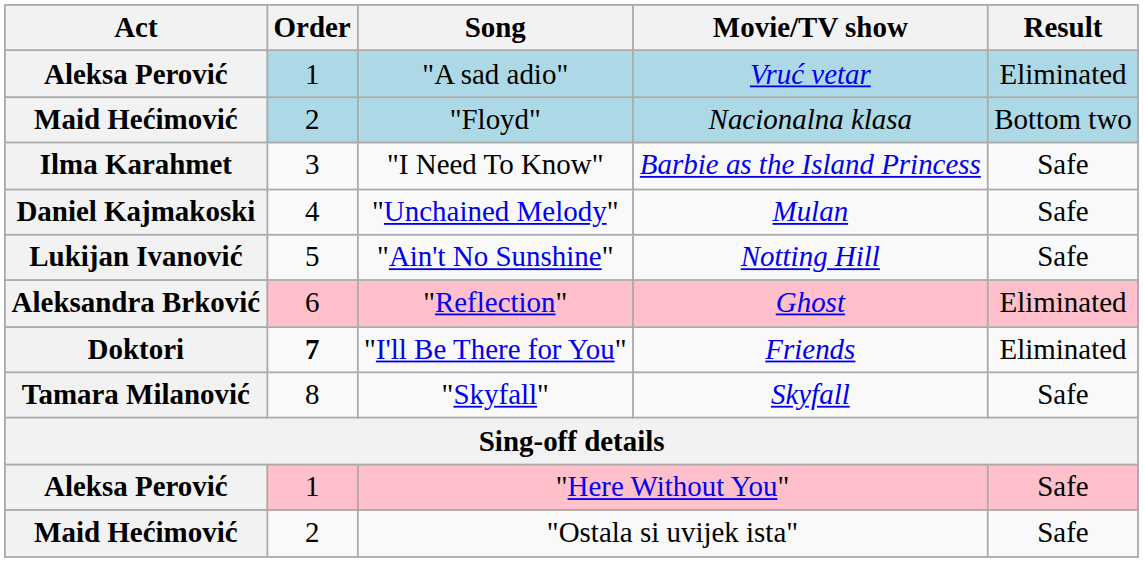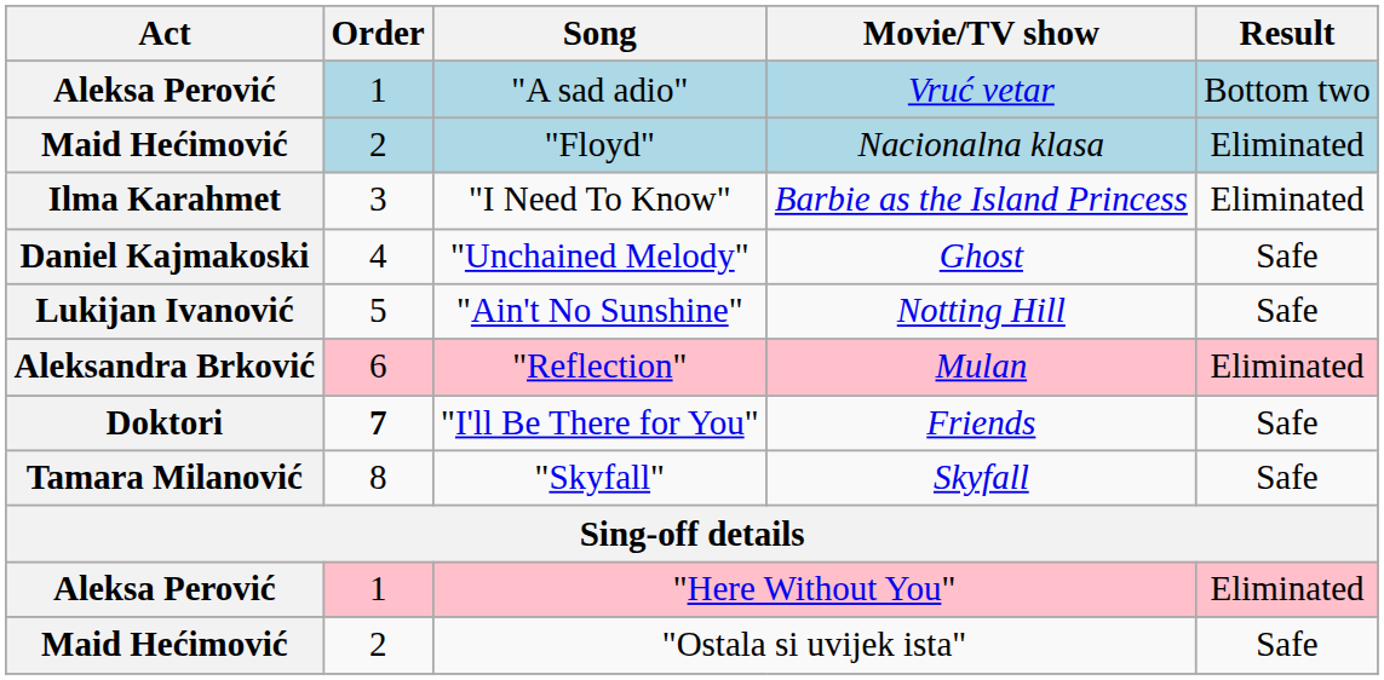 <table class="wikitable plainrowheaders" style="text-align:center;">
 <tr>
 <th scope="col">Act</th>
 <th scope="col">Order</th>
 <th scope="col">Song</th>
 <th scope="col">Movie/TV show</th>
 <th scope="col">Result</th>
 </tr>
 <tr style="background:lightblue;">
 <th scope="row">Aleksa Perović</th>
 <td>1</td>
 <td>"A sad adio"</td>
 <td><em><a href='#'>Vruć vetar</a></em></td>
-<td>Eliminated</td>
+<td>Bottom two</td>
 </tr>
 <tr style="background:lightblue;">
 <th scope="row">Maid Hećimović</th>
 <td>2</td>
 <td>"Floyd"</td>
 <td><em>Nacionalna klasa</em></td>
-<td>Bottom two</td>
+<td>Eliminated</td>
 </tr>
 <tr>
 <th scope="row">Ilma Karahmet</th>
 <td>3</td>
 <td>"I Need To Know"</td>
 <td><em><a href='#'>Barbie as the Island Princess</a></em></td>
-<td>Safe</td>
+<td>Eliminated</td>
 </tr>
 <tr>
 <th scope="row">Daniel Kajmakoski</th>
 <td>4</td>
 <td>"<a href='#'>Unchained Melody</a>"</td>
-<td><a href='#'><em>Mulan</em></a></td>
+<td><em><a href='#'>Ghost</a></em></td>
 <td>Safe</td>
 </tr>
 <tr>
 <th scope="row">Lukijan Ivanović</th>
 <td>5</td>
 <td>"<a href='#'>Ain't No Sunshine</a>"</td>
 <td><a href='#'><em>Notting Hill</em></a></td>
 <td>Safe</td>
 </tr>
 <tr style="background:pink;">
 <th scope="row">Aleksandra Brković</th>
 <td>6</td>
 <td>"<a href='#'>Reflection</a>"</td>
-<td><em><a href='#'>Ghost</a></em></td>
+<td><a href='#'><em>Mulan</em></a></td>
 <td>Eliminated</td>
 </tr>
 <tr>
 <th scope="row">Doktori</th>
 <td><strong>7</strong></td>
 <td>"<a href='#'>I'll Be There for You</a>"</td>
 <td><em><a href='#'>Friends</a></em></td>
-<td>Eliminated</td>
+<td>Safe</td>
 </tr>
 <tr>
 <th scope="row">Tamara Milanović</th>
 <td>8</td>
 <td>"<a href='#'>Skyfall</a>"</td>
 <td><em><a href='#'>Skyfall</a></em></td>
 <td>Safe</td>
 </tr>
 <tr>
 <th colspan="5">Sing-off details</th>
 </tr>
 <tr style="background:pink;">
 <th scope="row">Aleksa Perović</th>
 <td>1</td>
 <td colspan="2">"<a href='#'>Here Without You</a>"</td>
-<td>Safe</td>
+<td>Eliminated</td>
 </tr>
 <tr>
 <th scope="row">Maid Hećimović</th>
 <td>2</td>
 <td colspan="2">"Ostala si uvijek ista"</td>
 <td>Safe</td>
 </tr>
 </table>
